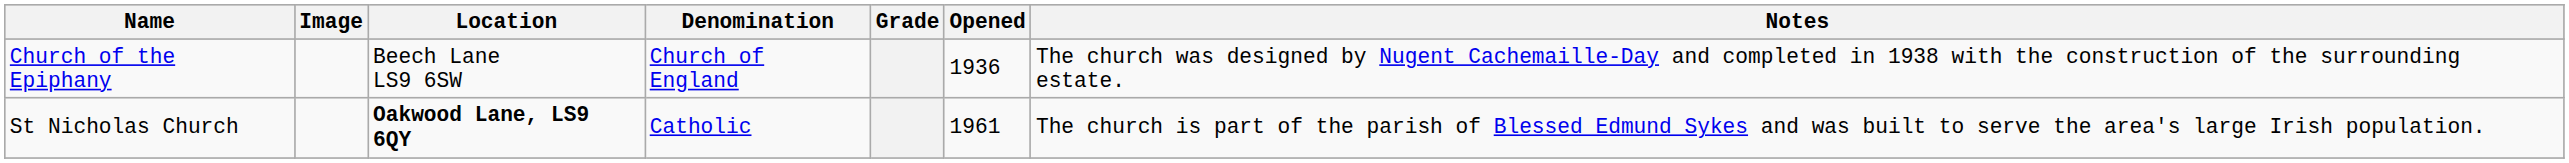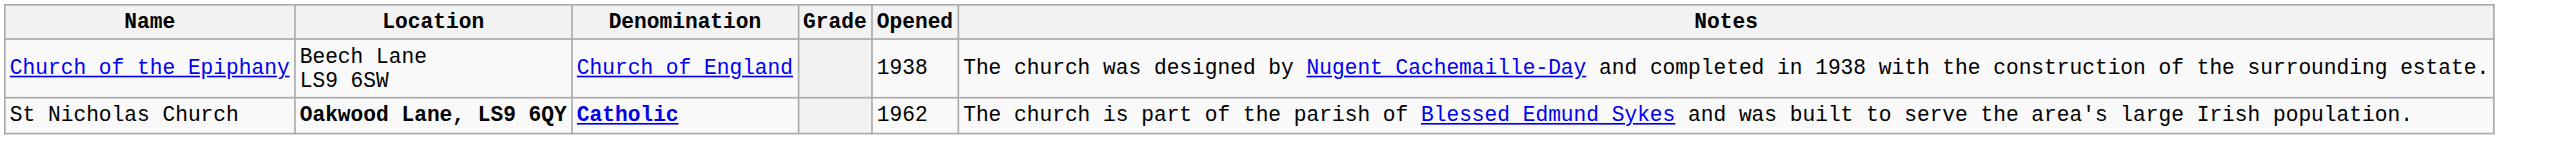 <table class="wikitable sortable">
 <tr>
 <th>Name</th>
-<th class="unsortable">Image</th>
 <th>Location</th>
 <th>Denomination</th>
 <th>Grade</th>
 <th>Opened</th>
 <th class="unsortable">Notes</th>
 </tr>
 <tr>
 <td><a href='#'>Church of the Epiphany</a></td>
-<td></td>
 <td>Beech Lane<br>LS9 6SW</td>
 <td><a href='#'>Church of England</a></td>
 <th></th>
-<td>1936</td>
+<td>1938</td>
 <td>The church was designed by <a href='#'>Nugent Cachemaille-Day</a> and completed in 1938 with the construction of the surrounding estate.</td>
 </tr>
 <tr>
 <td>St Nicholas Church</td>
-<td></td>
 <td><strong>Oakwood Lane, LS9 6QY</strong></td>
-<td><a href='#'>Catholic</a></td>
+<td><strong><a href='#'>Catholic</a></strong></td>
 <th></th>
-<td>1961</td>
+<td>1962</td>
 <td>The church is part of the parish of <a href='#'>Blessed Edmund Sykes</a> and was built to serve the area's large Irish population.</td>
 </tr>
 </table>
